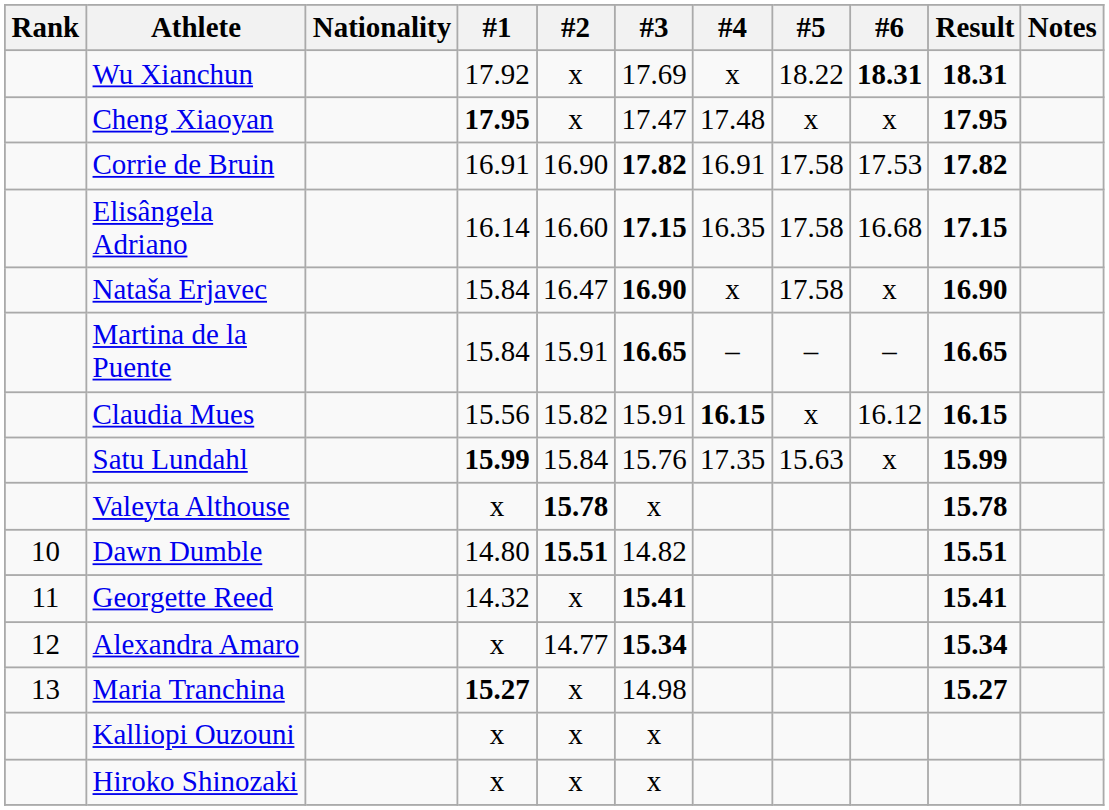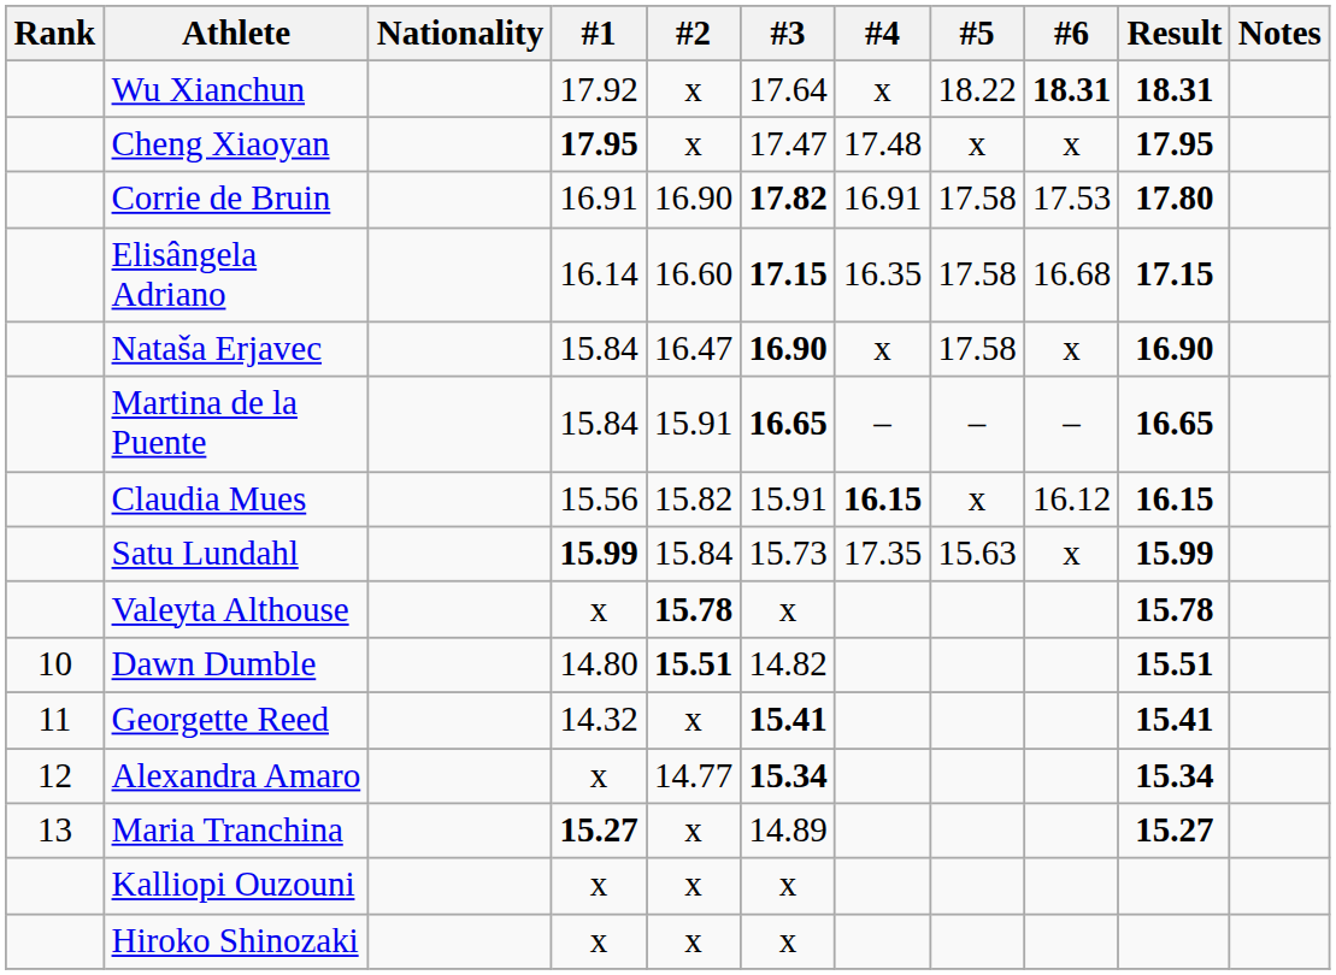 <table class="wikitable sortable" style="text-align:center">
 <tr>
 <th>Rank</th>
 <th>Athlete</th>
 <th>Nationality</th>
 <th>#1</th>
 <th>#2</th>
 <th>#3</th>
 <th>#4</th>
 <th>#5</th>
 <th>#6</th>
 <th>Result</th>
 <th>Notes</th>
 </tr>
 <tr>
 <td></td>
 <td align=left><a href='#'>Wu Xianchun</a></td>
 <td align=left></td>
 <td>17.92</td>
 <td>x</td>
-<td>17.69</td>
+<td>17.64</td>
 <td>x</td>
 <td>18.22</td>
 <td><strong>18.31</strong></td>
 <td><strong>18.31</strong></td>
 <td></td>
 </tr>
 <tr>
 <td></td>
 <td align=left><a href='#'>Cheng Xiaoyan</a></td>
 <td align=left></td>
 <td><strong>17.95</strong></td>
 <td>x</td>
 <td>17.47</td>
 <td>17.48</td>
 <td>x</td>
 <td>x</td>
 <td><strong>17.95</strong></td>
 <td></td>
 </tr>
 <tr>
 <td></td>
 <td align=left><a href='#'>Corrie de Bruin</a></td>
 <td align=left></td>
 <td>16.91</td>
 <td>16.90</td>
 <td><strong>17.82</strong></td>
 <td>16.91</td>
 <td>17.58</td>
 <td>17.53</td>
-<td><strong>17.82</strong></td>
+<td><strong>17.80</strong></td>
 <td></td>
 </tr>
 <tr>
 <td></td>
 <td align=left><a href='#'>Elisângela Adriano</a></td>
 <td align=left></td>
 <td>16.14</td>
 <td>16.60</td>
 <td><strong>17.15</strong></td>
 <td>16.35</td>
 <td>17.58</td>
 <td>16.68</td>
 <td><strong>17.15</strong></td>
 <td></td>
 </tr>
 <tr>
 <td></td>
 <td align=left><a href='#'>Nataša Erjavec</a></td>
 <td align=left></td>
 <td>15.84</td>
 <td>16.47</td>
 <td><strong>16.90</strong></td>
 <td>x</td>
 <td>17.58</td>
 <td>x</td>
 <td><strong>16.90</strong></td>
 <td></td>
 </tr>
 <tr>
 <td></td>
 <td align=left><a href='#'>Martina de la Puente</a></td>
 <td align=left></td>
 <td>15.84</td>
 <td>15.91</td>
 <td><strong>16.65</strong></td>
 <td>–</td>
 <td>–</td>
 <td>–</td>
 <td><strong>16.65</strong></td>
 <td></td>
 </tr>
 <tr>
 <td></td>
 <td align=left><a href='#'>Claudia Mues</a></td>
 <td align=left></td>
 <td>15.56</td>
 <td>15.82</td>
 <td>15.91</td>
 <td><strong>16.15</strong></td>
 <td>x</td>
 <td>16.12</td>
 <td><strong>16.15</strong></td>
 <td></td>
 </tr>
 <tr>
 <td></td>
 <td align=left><a href='#'>Satu Lundahl</a></td>
 <td align=left></td>
 <td><strong>15.99</strong></td>
 <td>15.84</td>
-<td>15.76</td>
+<td>15.73</td>
 <td>17.35</td>
 <td>15.63</td>
 <td>x</td>
 <td><strong>15.99</strong></td>
 <td></td>
 </tr>
 <tr>
 <td></td>
 <td align=left><a href='#'>Valeyta Althouse</a></td>
 <td align=left></td>
 <td>x</td>
 <td><strong>15.78</strong></td>
 <td>x</td>
 <td></td>
 <td></td>
 <td></td>
 <td><strong>15.78</strong></td>
 <td></td>
 </tr>
 <tr>
 <td>10</td>
 <td align=left><a href='#'>Dawn Dumble</a></td>
 <td align=left></td>
 <td>14.80</td>
 <td><strong>15.51</strong></td>
 <td>14.82</td>
 <td></td>
 <td></td>
 <td></td>
 <td><strong>15.51</strong></td>
 <td></td>
 </tr>
 <tr>
 <td>11</td>
 <td align=left><a href='#'>Georgette Reed</a></td>
 <td align=left></td>
 <td>14.32</td>
 <td>x</td>
 <td><strong>15.41</strong></td>
 <td></td>
 <td></td>
 <td></td>
 <td><strong>15.41</strong></td>
 <td></td>
 </tr>
 <tr>
 <td>12</td>
 <td align=left><a href='#'>Alexandra Amaro</a></td>
 <td align=left></td>
 <td>x</td>
 <td>14.77</td>
 <td><strong>15.34</strong></td>
 <td></td>
 <td></td>
 <td></td>
 <td><strong>15.34</strong></td>
 <td></td>
 </tr>
 <tr>
 <td>13</td>
 <td align=left><a href='#'>Maria Tranchina</a></td>
 <td align=left></td>
 <td><strong>15.27</strong></td>
 <td>x</td>
-<td>14.98</td>
+<td>14.89</td>
 <td></td>
 <td></td>
 <td></td>
 <td><strong>15.27</strong></td>
 <td></td>
 </tr>
 <tr>
 <td></td>
 <td align=left><a href='#'>Kalliopi Ouzouni</a></td>
 <td align=left></td>
 <td>x</td>
 <td>x</td>
 <td>x</td>
 <td></td>
 <td></td>
 <td></td>
 <td><strong></strong></td>
 <td></td>
 </tr>
 <tr>
 <td></td>
 <td align=left><a href='#'>Hiroko Shinozaki</a></td>
 <td align=left></td>
 <td>x</td>
 <td>x</td>
 <td>x</td>
 <td></td>
 <td></td>
 <td></td>
 <td><strong></strong></td>
 <td></td>
 </tr>
 </table>
